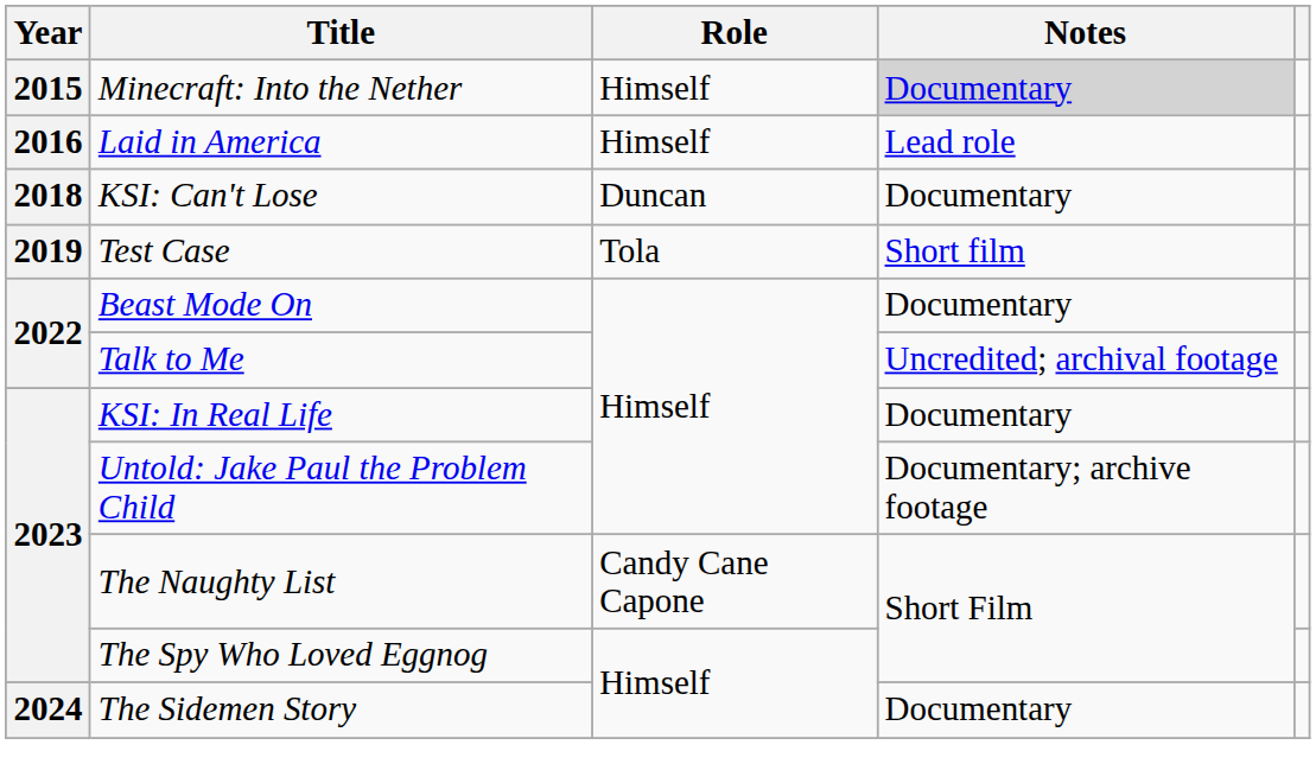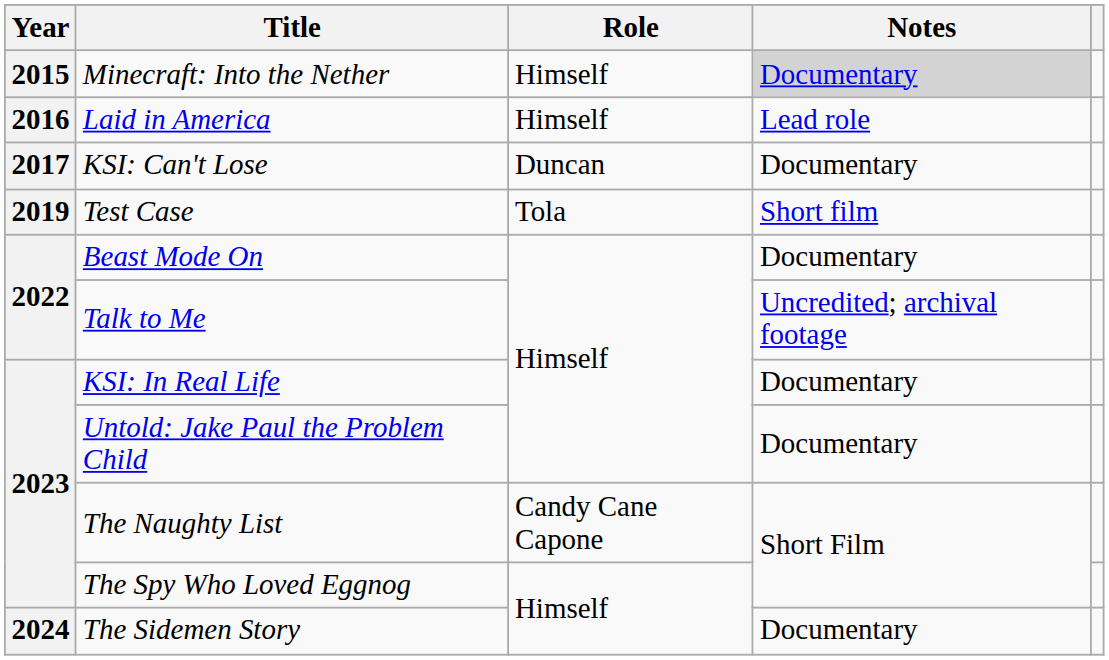 <table class="wikitable sortable plainrowheaders">
 <tr>
 <th scope="col">Year</th>
 <th scope="col">Title</th>
 <th scope="col">Role</th>
 <th scope="col" class="unsortable">Notes</th>
 <th scope="col" class="unsortable"></th>
 </tr>
 <tr>
 <th scope="row">2015</th>
 <td scope="row"><em>Minecraft: Into the Nether</em></td>
 <td>Himself</td>
 <td style="background: lightgrey;"><a href='#'>Documentary</a></td>
 <td style="text-align:center;"></td>
 </tr>
 <tr>
 <th scope="row">2016</th>
 <td scope="row"><em><a href='#'>Laid in America</a></em></td>
 <td scope="row">Himself</td>
 <td><a href='#'>Lead role</a></td>
 <td style="text-align:center;"></td>
 </tr>
 <tr>
-<th scope="row">2018</th>
+<th scope="row">2017</th>
 <td scope="row"><em>KSI: Can't Lose</em></td>
 <td>Duncan</td>
 <td>Documentary</td>
 <td style="text-align:center;"></td>
 </tr>
 <tr>
 <th scope="row">2019</th>
 <td scope="row"><em>Test Case</em></td>
 <td>Tola</td>
 <td><a href='#'>Short film</a></td>
 <td style="text-align:center;"></td>
 </tr>
 <tr>
 <th rowspan="2" scope="row">2022</th>
 <td scope="row"><em><a href='#'>Beast Mode On</a></em></td>
 <td rowspan="4">Himself</td>
 <td rowspan="1">Documentary</td>
 <td style="text-align:center;"></td>
 </tr>
 <tr>
 <td scope="row"><em><a href='#'>Talk to Me</a></em></td>
 <td><a href='#'>Uncredited</a>; <a href='#'>archival footage</a></td>
 <td style="text-align:center;"></td>
 </tr>
 <tr>
 <th rowspan="4" scope="row">2023</th>
 <td scope="row"><em><a href='#'>KSI: In Real Life</a></em></td>
 <td>Documentary</td>
 <td style="text-align:center;"></td>
 </tr>
 <tr>
 <td scope="row"><em><a href='#'>Untold: Jake Paul the Problem Child</a></em></td>
-<td>Documentary; archive footage</td>
+<td>Documentary</td>
 <td style="text-align:center;"></td>
 </tr>
 <tr>
 <td scope="row"><em>The Naughty List</em></td>
 <td>Candy Cane Capone</td>
 <td rowspan="2">Short Film</td>
 <td style="text-align:center;"></td>
 </tr>
 <tr>
 <td scope="row"><em>The Spy Who Loved Eggnog</em></td>
 <td rowspan="2">Himself</td>
 <td style="text-align:center;"></td>
 </tr>
 <tr>
 <th scope="row">2024</th>
 <td scope="row"><em>The Sidemen Story</em></td>
 <td>Documentary</td>
 <td style="text-align:center;"></td>
 </tr>
 </table>
